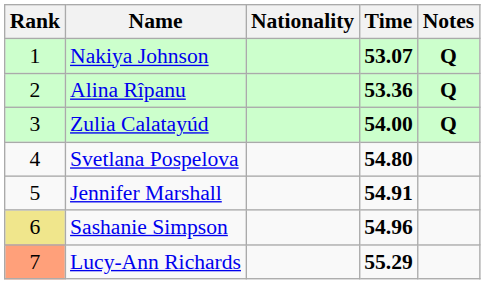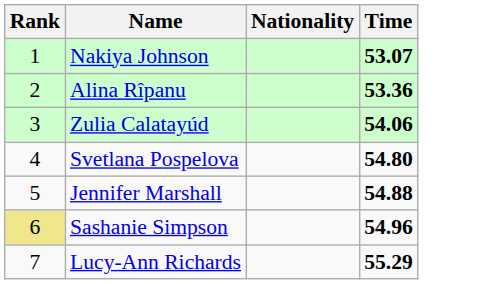 <table class="wikitable sortable" style="text-align:center">
 <tr>
 <th>Rank</th>
 <th>Name</th>
 <th>Nationality</th>
 <th>Time</th>
-<th>Notes</th>
 </tr>
 <tr bgcolor=ccffcc>
 <td>1</td>
 <td align=left><a href='#'>Nakiya Johnson</a></td>
 <td align=left></td>
 <td><strong>53.07</strong></td>
-<td><strong>Q</strong></td>
 </tr>
 <tr bgcolor=ccffcc>
 <td>2</td>
 <td align=left><a href='#'>Alina Rîpanu</a></td>
 <td align=left></td>
 <td><strong>53.36</strong></td>
-<td><strong>Q</strong></td>
 </tr>
 <tr bgcolor=ccffcc>
 <td>3</td>
 <td align=left><a href='#'>Zulia Calatayúd</a></td>
 <td align=left></td>
-<td><strong>54.00</strong></td>
-<td><strong>Q</strong></td>
+<td><strong>54.06</strong></td>
 </tr>
 <tr>
 <td>4</td>
 <td align=left><a href='#'>Svetlana Pospelova</a></td>
 <td align=left></td>
 <td><strong>54.80</strong></td>
-<td></td>
 </tr>
 <tr>
 <td>5</td>
 <td align=left><a href='#'>Jennifer Marshall</a></td>
 <td align=left></td>
-<td><strong>54.91</strong></td>
-<td></td>
+<td><strong>54.88</strong></td>
 </tr>
 <tr>
 <td style="background: khaki;">6</td>
 <td align=left><a href='#'>Sashanie Simpson</a></td>
 <td align=left></td>
 <td><strong>54.96</strong></td>
-<td></td>
 </tr>
 <tr>
-<td style="background: lightsalmon;">7</td>
+<td>7</td>
 <td align=left><a href='#'>Lucy-Ann Richards</a></td>
 <td align=left></td>
 <td><strong>55.29</strong></td>
-<td></td>
 </tr>
 </table>
